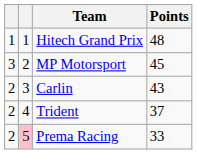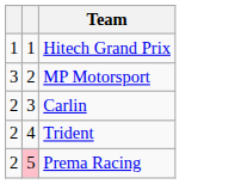 <table class="wikitable" style="font-size: 85%;">
 <tr>
 <th></th>
 <th></th>
 <th>Team</th>
-<th>Points</th>
 </tr>
 <tr>
 <td align="left"> 1</td>
 <td align="center">1</td>
 <td> <a href='#'>Hitech Grand Prix</a></td>
-<td>48</td>
 </tr>
 <tr>
 <td align="left"> 3</td>
 <td align="center">2</td>
 <td> <a href='#'>MP Motorsport</a></td>
-<td>45</td>
 </tr>
 <tr>
 <td align="left"> 2</td>
 <td align="center">3</td>
 <td> <a href='#'>Carlin</a></td>
-<td>43</td>
 </tr>
 <tr>
 <td align="left"> 2</td>
 <td align="center">4</td>
 <td> <a href='#'>Trident</a></td>
-<td>37</td>
 </tr>
 <tr>
 <td align="left"> 2</td>
 <td align="center" style="background: pink;">5</td>
 <td> <a href='#'>Prema Racing</a></td>
-<td>33</td>
 </tr>
 </table>
